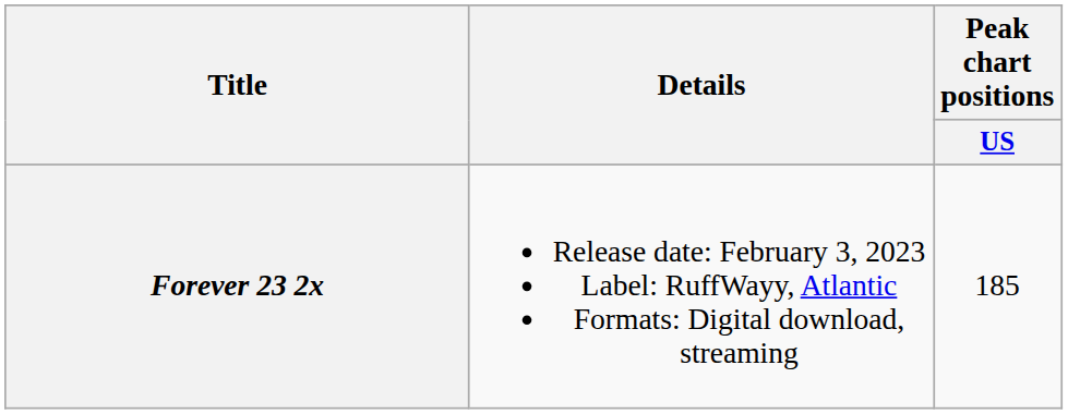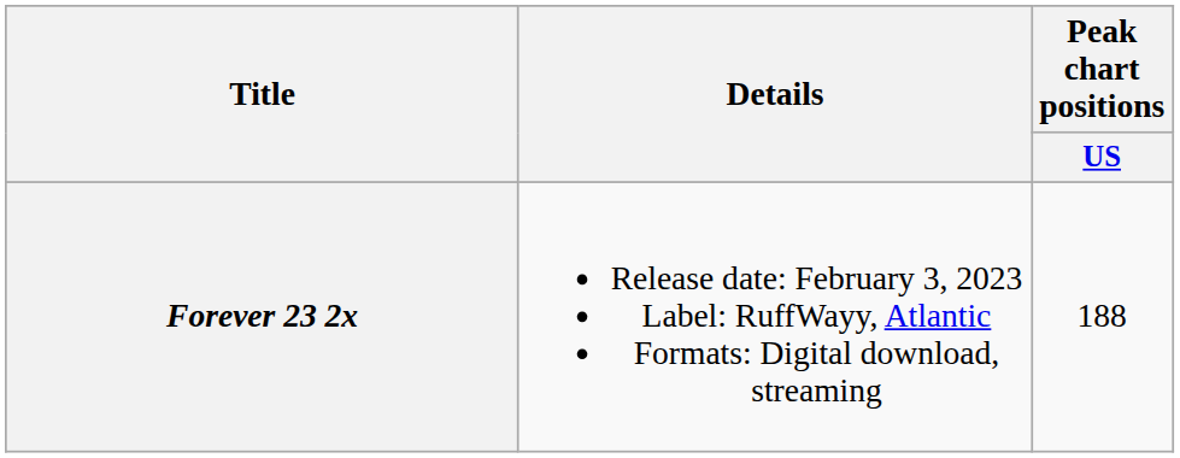 <table class="wikitable plainrowheaders" style="text-align:center;">
 <tr>
 <th scope="col" rowspan="2" style="width:15em;">Title</th>
 <th scope="col" rowspan="2" style="width:15em;">Details</th>
 <th colspan="1">Peak chart positions</th>
 </tr>
 <tr>
 <th scope="col" style="width:3em;font-size:90%;"><a href='#'>US</a><br></th>
 </tr>
 <tr>
 <th scope="row"><em>Forever 23 2x</em></th>
 <td><br><ul><li>Release date: February 3, 2023</li><li>Label: RuffWayy, <a href='#'>Atlantic</a></li><li>Formats: Digital download, streaming</li></ul></td>
-<td>185</td>
+<td>188</td>
 </tr>
 </table>
